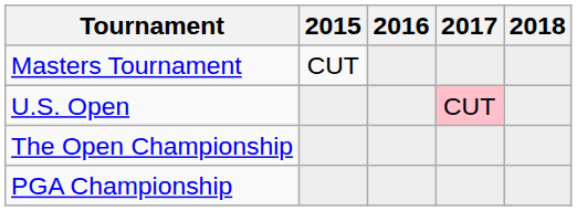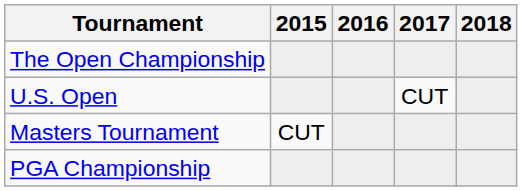 <table class="wikitable" style="font-size:95%;text-align:center;">
 <tr>
 <th>Tournament</th>
 <th>2015</th>
 <th>2016</th>
 <th>2017</th>
 <th>2018</th>
 </tr>
 <tr>
-<td align=left><a href='#'>Masters Tournament</a></td>
-<td>CUT</td>
+<td align=left><a href='#'>The Open Championship</a></td>
+<td style="background:#eeeeee;"></td>
 <td style="background:#eeeeee;"></td>
 <td style="background:#eeeeee;"></td>
 <td style="background:#eeeeee;"></td>
 </tr>
 <tr>
 <td align=left><a href='#'>U.S. Open</a></td>
 <td style="background:#eeeeee;"></td>
 <td style="background:#eeeeee;"></td>
-<td style="background: pink;">CUT</td>
+<td>CUT</td>
 <td style="background:#eeeeee;"></td>
 </tr>
 <tr>
-<td align=left><a href='#'>The Open Championship</a></td>
-<td style="background:#eeeeee;"></td>
+<td align=left><a href='#'>Masters Tournament</a></td>
+<td>CUT</td>
 <td style="background:#eeeeee;"></td>
 <td style="background:#eeeeee;"></td>
 <td style="background:#eeeeee;"></td>
 </tr>
 <tr>
 <td align=left><a href='#'>PGA Championship</a></td>
 <td style="background:#eeeeee;"></td>
 <td style="background:#eeeeee;"></td>
 <td style="background:#eeeeee;"></td>
 <td style="background:#eeeeee;"></td>
 </tr>
 </table>
